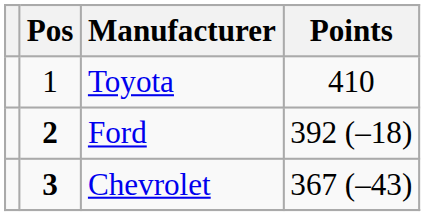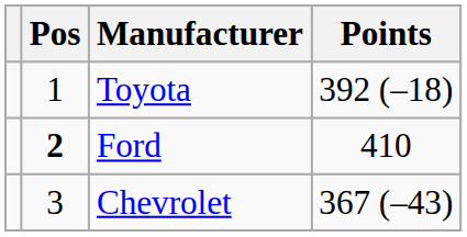 <table class="wikitable" style="font-size: 95%">
 <tr>
 <th></th>
 <th>Pos</th>
 <th>Manufacturer</th>
 <th>Points</th>
 </tr>
 <tr>
 <td align="left"></td>
 <td style="text-align:center;">1</td>
 <td><a href='#'>Toyota</a></td>
-<td style="text-align:center;">410</td>
+<td style="text-align:center;">392 (–18)</td>
 </tr>
 <tr>
 <td align="left"></td>
 <td style="text-align:center;"><strong>2</strong></td>
 <td><a href='#'>Ford</a></td>
-<td style="text-align:center;">392 (–18)</td>
+<td style="text-align:center;">410</td>
 </tr>
 <tr>
 <td align="left"></td>
-<td style="text-align:center;"><strong>3</strong></td>
+<td style="text-align:center;">3</td>
 <td><a href='#'>Chevrolet</a></td>
 <td style="text-align:center;">367 (–43)</td>
 </tr>
 <tr class="sortbottom">
 </tr>
 </table>
